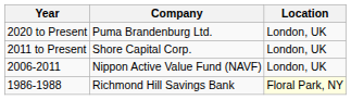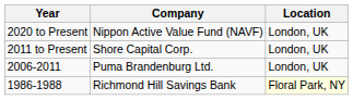 <table class="wikitable">
 <tr>
 <th>Year</th>
 <th>Company</th>
 <th>Location</th>
 </tr>
 <tr>
 <td>2020 to Present</td>
-<td>Puma Brandenburg Ltd.</td>
+<td>Nippon Active Value Fund (NAVF)</td>
 <td>London, UK</td>
 </tr>
 <tr>
 <td>2011 to Present</td>
 <td>Shore Capital Corp.</td>
 <td>London, UK</td>
 </tr>
 <tr>
 <td>2006-2011</td>
-<td>Nippon Active Value Fund (NAVF)</td>
+<td>Puma Brandenburg Ltd.</td>
 <td>London, UK</td>
 </tr>
 <tr>
 <td>1986-1988</td>
 <td>Richmond Hill Savings Bank</td>
 <td style="background: lightyellow;">Floral Park, NY</td>
 </tr>
 </table>
